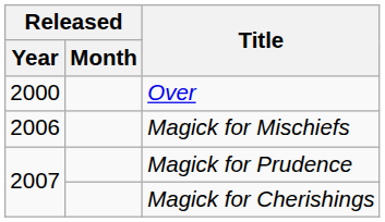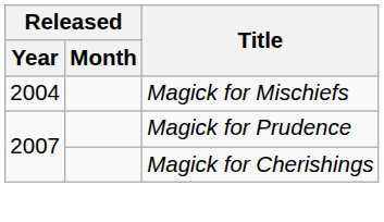 <table class="wikitable">
 <tr>
 <th colspan="2">Released</th>
 <th rowspan="2">Title</th>
 </tr>
 <tr>
 <th style="width:33px;">Year</th>
 <th style="width:44px;">Month</th>
 </tr>
 <tr>
-<td align="center">2000</td>
-<td align="center"></td>
-<td><em><a href='#'>Over</a></em></td>
-</tr>
-<tr>
-<td align="center">2006</td>
+<td align="center">2004</td>
 <td align="center"></td>
 <td><em>Magick for Mischiefs</em></td>
 </tr>
 <tr>
 <td rowspan="2">2007</td>
 <td align="center"></td>
 <td><em>Magick for Prudence</em></td>
 </tr>
 <tr>
 <td align="center"></td>
 <td><em>Magick for Cherishings</em></td>
 </tr>
 </table>
